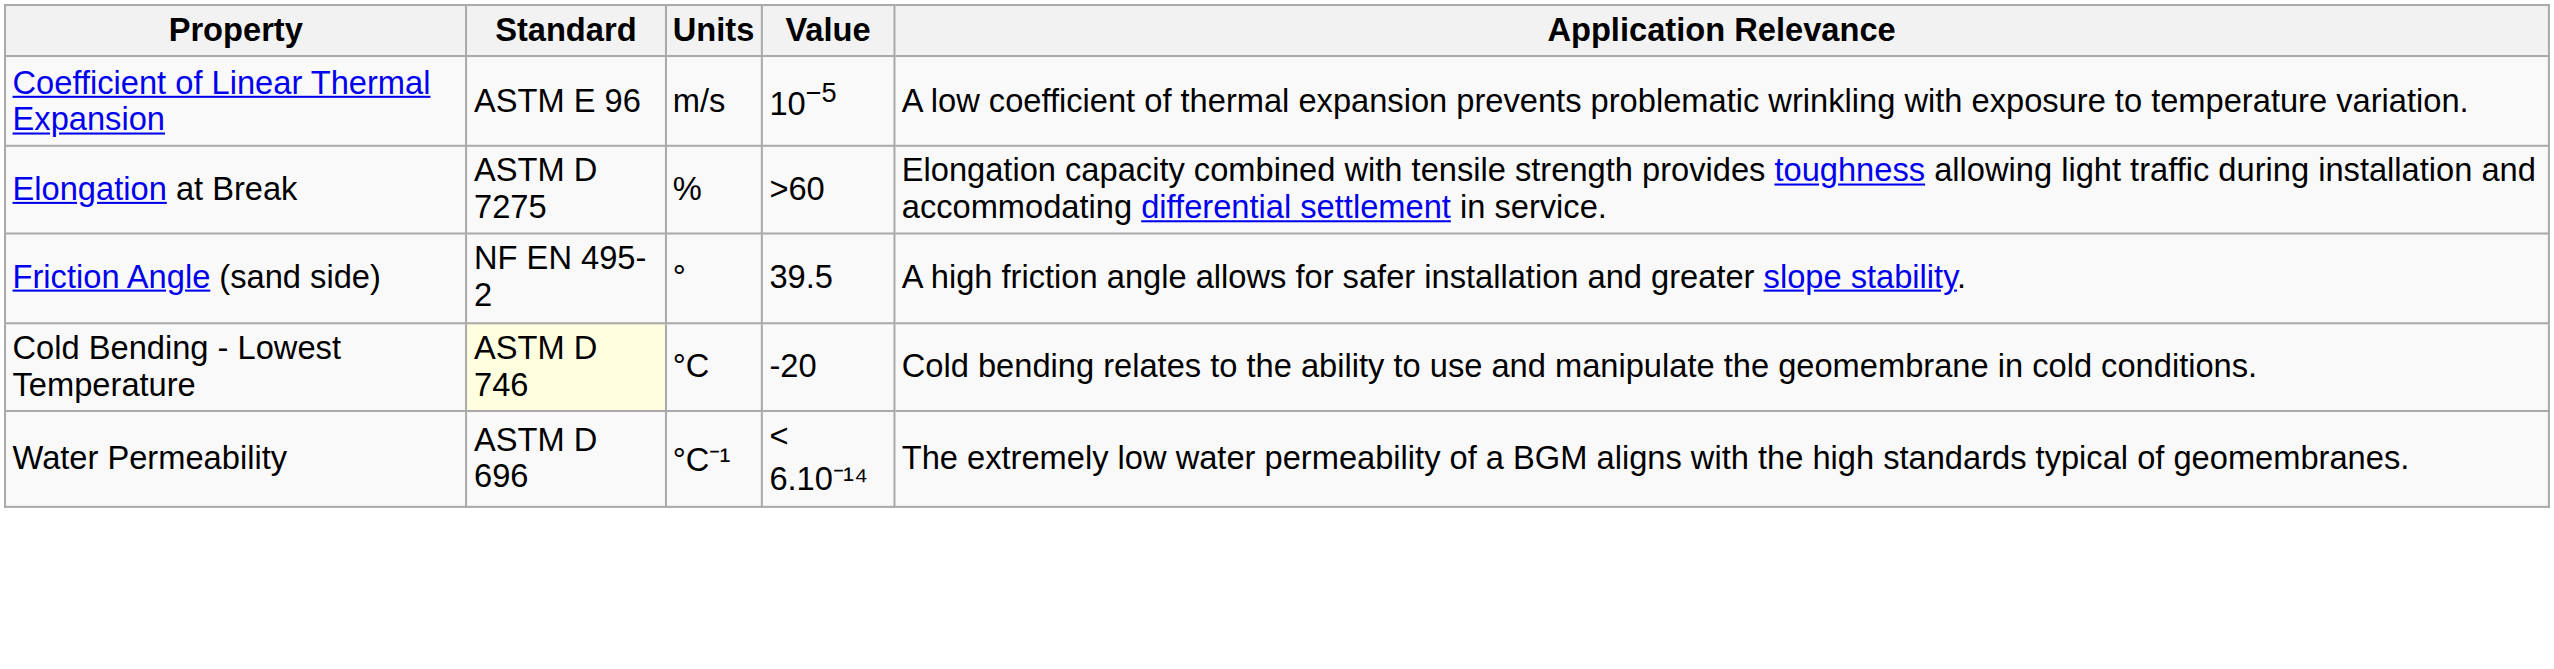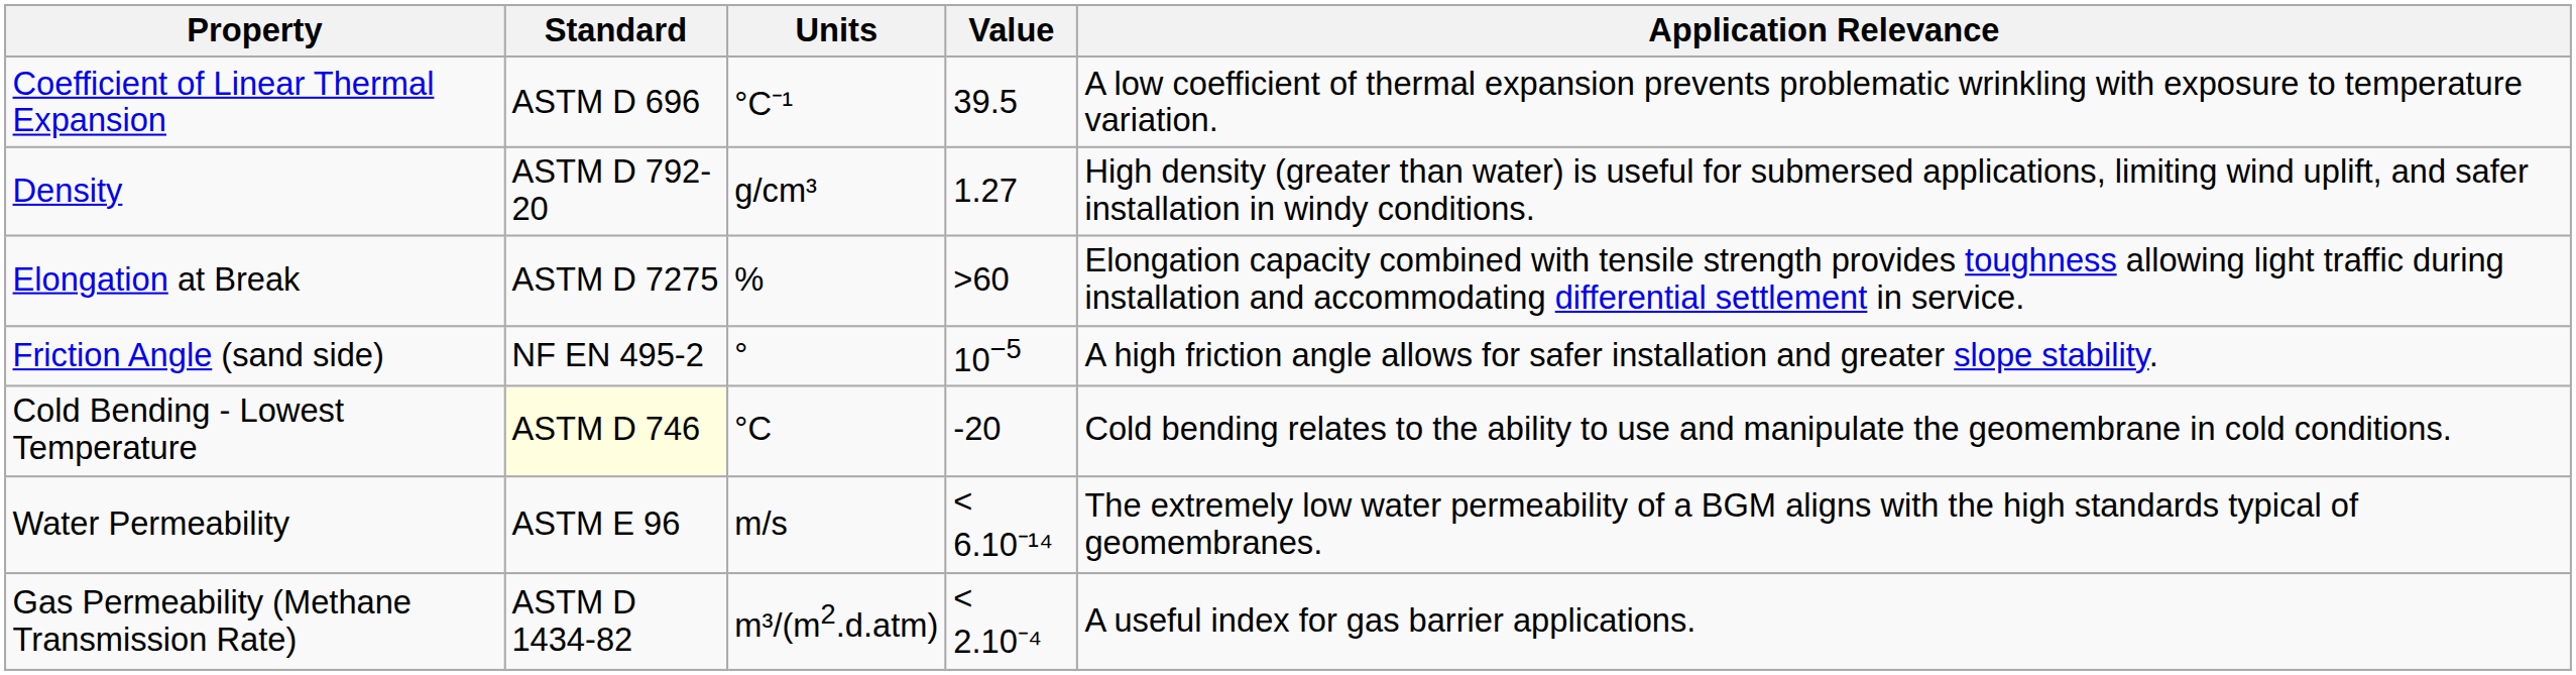 <table class="wikitable">
 <tr>
 <th>Property</th>
 <th>Standard</th>
 <th>Units</th>
 <th>Value</th>
 <th>Application Relevance</th>
 </tr>
 <tr>
 <td><a href='#'>Coefficient of Linear Thermal Expansion</a></td>
-<td>ASTM E 96</td>
-<td>m/s</td>
-<td>10<sup>−5</sup></td>
+<td>ASTM D 696</td>
+<td>°C⁻¹</td>
+<td>39.5</td>
 <td>A low coefficient of thermal expansion prevents problematic wrinkling with exposure to temperature variation.</td>
+</tr>
+<tr>
+<td><a href='#'>Density</a></td>
+<td>ASTM D 792-20</td>
+<td>g/cm³</td>
+<td>1.27</td>
+<td>High density (greater than water) is useful for submersed applications, limiting wind uplift, and safer installation in windy conditions.</td>
 </tr>
 <tr>
 <td><a href='#'>Elongation</a> at Break</td>
 <td>ASTM D 7275</td>
 <td>%</td>
 <td>>60</td>
 <td>Elongation capacity combined with tensile strength provides <a href='#'>toughness</a> allowing light traffic during installation and accommodating <a href='#'>differential settlement</a> in service.</td>
 </tr>
 <tr>
 <td><a href='#'>Friction Angle</a> (sand side)</td>
 <td>NF EN 495-2</td>
 <td>°</td>
-<td>39.5</td>
+<td>10<sup>−5</sup></td>
 <td>A high friction angle allows for safer installation and greater <a href='#'>slope stability</a>.</td>
 </tr>
 <tr>
 <td>Cold Bending - Lowest Temperature</td>
 <td style="background: lightyellow;">ASTM D 746</td>
 <td>°C</td>
 <td>-20</td>
 <td>Cold bending relates to the ability to use and manipulate the geomembrane in cold conditions.</td>
 </tr>
 <tr>
 <td>Water Permeability</td>
-<td>ASTM D 696</td>
-<td>°C⁻¹</td>
+<td>ASTM E 96</td>
+<td>m/s</td>
 <td>< 6.10⁻¹⁴</td>
 <td>The extremely low water permeability of a BGM aligns with the high standards typical of geomembranes.</td>
 </tr>
+<tr>
+<td>Gas Permeability (Methane Transmission Rate)</td>
+<td>ASTM D 1434-82</td>
+<td>m³/(m<sup>2</sup>.d.atm)</td>
+<td>< 2.10⁻⁴</td>
+<td>A useful index for gas barrier applications.</td>
+</tr>
 </table>
